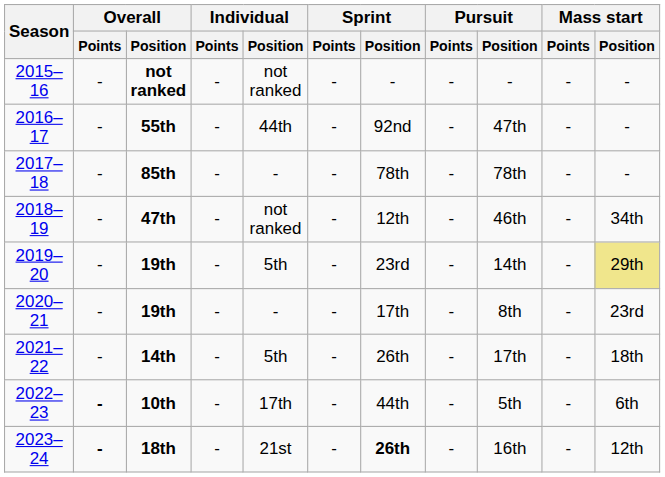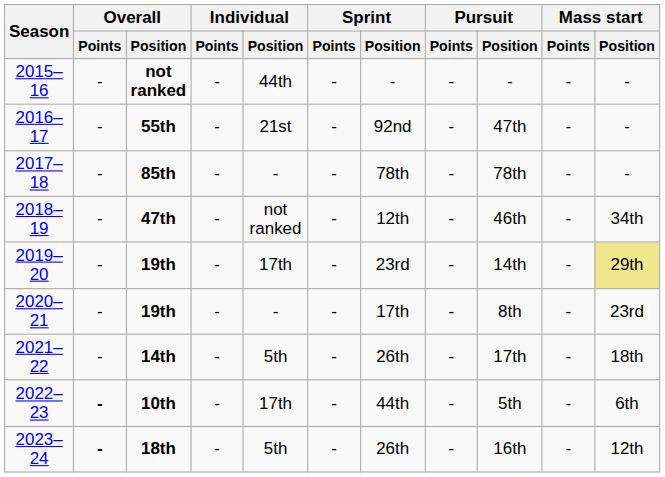 <table class="wikitable" style="text-align:center;" width="70%">
 <tr class="hintergrundfarbe5">
 <th rowspan="2" style="width:4%;">Season</th>
 <th colspan="2">Overall</th>
 <th colspan="2">Individual</th>
 <th colspan="2">Sprint</th>
 <th colspan="2">Pursuit</th>
 <th colspan="2">Mass start</th>
 </tr>
 <tr class="hintergrundfarbe5">
 <th style="width:5%;"><small>Points</small></th>
 <th style="width:5%;"><small>Position</small></th>
 <th style="width:5%;"><small>Points</small></th>
 <th style="width:5%;"><small>Position</small></th>
 <th style="width:5%;"><small>Points</small></th>
 <th style="width:5%;"><small>Position</small></th>
 <th style="width:5%;"><small>Points</small></th>
 <th style="width:5%;"><small>Position</small></th>
 <th style="width:5%;"><small>Points</small></th>
 <th style="width:5%;"><small>Position</small></th>
 </tr>
 <tr>
 <td><a href='#'>2015–16</a></td>
 <td>-</td>
 <td><strong>not ranked</strong></td>
 <td>-</td>
-<td>not ranked</td>
+<td>44th</td>
 <td>-</td>
 <td>-</td>
 <td>-</td>
 <td>-</td>
 <td>-</td>
 <td>-</td>
 </tr>
 <tr>
 <td><a href='#'>2016–17</a></td>
 <td>-</td>
 <td><strong>55th</strong></td>
 <td>-</td>
-<td>44th</td>
+<td>21st</td>
 <td>-</td>
 <td>92nd</td>
 <td>-</td>
 <td>47th</td>
 <td>-</td>
 <td>-</td>
 </tr>
 <tr>
 <td><a href='#'>2017–18</a></td>
 <td>-</td>
 <td><strong>85th</strong></td>
 <td>-</td>
 <td>-</td>
 <td>-</td>
 <td>78th</td>
 <td>-</td>
 <td>78th</td>
 <td>-</td>
 <td>-</td>
 </tr>
 <tr>
 <td><a href='#'>2018–19</a></td>
 <td>-</td>
 <td><strong>47th</strong></td>
 <td>-</td>
 <td>not ranked</td>
 <td>-</td>
 <td>12th</td>
 <td>-</td>
 <td>46th</td>
 <td>-</td>
 <td>34th</td>
 </tr>
 <tr>
 <td><a href='#'>2019–20</a></td>
 <td>-</td>
 <td><strong>19th</strong></td>
 <td>-</td>
-<td>5th</td>
+<td>17th</td>
 <td>-</td>
 <td>23rd</td>
 <td>-</td>
 <td>14th</td>
 <td>-</td>
 <td style="background: khaki;">29th</td>
 </tr>
 <tr>
 <td><a href='#'>2020–21</a></td>
 <td>-</td>
 <td><strong>19th</strong></td>
 <td>-</td>
 <td>-</td>
 <td>-</td>
 <td>17th</td>
 <td>-</td>
 <td>8th</td>
 <td>-</td>
 <td>23rd</td>
 </tr>
 <tr>
 <td><a href='#'>2021–22</a></td>
 <td>-</td>
 <td><strong>14th</strong></td>
 <td>-</td>
 <td>5th</td>
 <td>-</td>
 <td>26th</td>
 <td>-</td>
 <td>17th</td>
 <td>-</td>
 <td>18th</td>
 </tr>
 <tr>
 <td><a href='#'>2022–23</a></td>
 <td><strong>-</strong></td>
 <td><strong>10th</strong></td>
 <td>-</td>
 <td>17th</td>
 <td>-</td>
 <td>44th</td>
 <td>-</td>
 <td>5th</td>
 <td>-</td>
 <td>6th</td>
 </tr>
 <tr>
 <td><a href='#'>2023–24</a></td>
 <td><strong>-</strong></td>
 <td><strong>18th</strong></td>
 <td>-</td>
-<td>21st</td>
+<td>5th</td>
 <td>-</td>
-<td><strong>26th</strong></td>
+<td>26th</td>
 <td>-</td>
 <td>16th</td>
 <td>-</td>
 <td>12th</td>
 </tr>
 </table>
